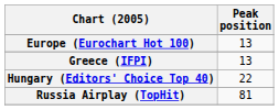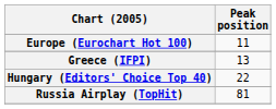 <table class="wikitable sortable plainrowheaders" style="text-align:center">
 <tr>
 <th scope="col">Chart (2005)</th>
 <th scope="col">Peak<br>position</th>
 </tr>
 <tr>
 </tr>
 <tr>
 </tr>
 <tr>
 </tr>
 <tr>
 </tr>
 <tr>
 </tr>
 <tr>
 </tr>
 <tr>
 </tr>
 <tr>
 </tr>
 <tr>
 <th scope="row">Europe (<a href='#'>Eurochart Hot 100</a>)</th>
-<td>13</td>
+<td>11</td>
 </tr>
 <tr>
 </tr>
 <tr>
 </tr>
 <tr>
 <th scope="row">Greece (<a href='#'>IFPI</a>)</th>
 <td>13</td>
 </tr>
 <tr>
 <th scope="row">Hungary (<a href='#'>Editors' Choice Top 40</a>)</th>
 <td>22</td>
 </tr>
 <tr>
 </tr>
 <tr>
 </tr>
 <tr>
 </tr>
 <tr>
 </tr>
 <tr>
 </tr>
 <tr>
 <th scope="row">Russia Airplay (<a href='#'>TopHit</a>)</th>
 <td>81</td>
 </tr>
 <tr>
 </tr>
 <tr>
 </tr>
 <tr>
 </tr>
 <tr>
 </tr>
 <tr>
 </tr>
 </table>
